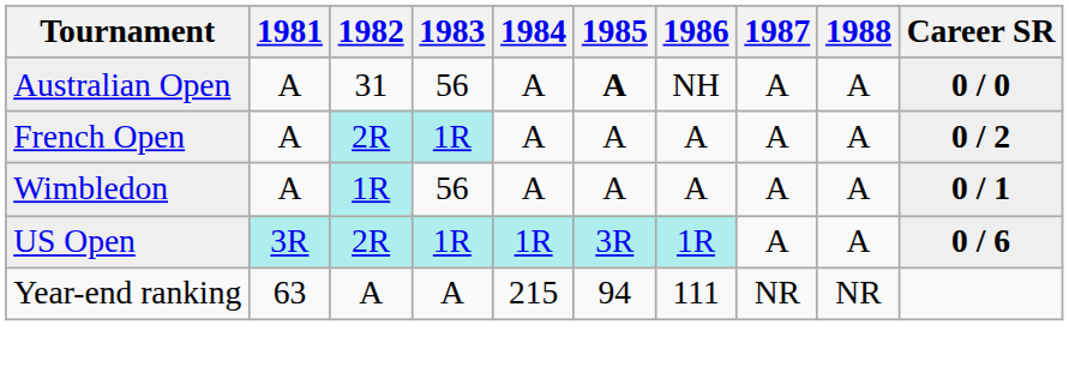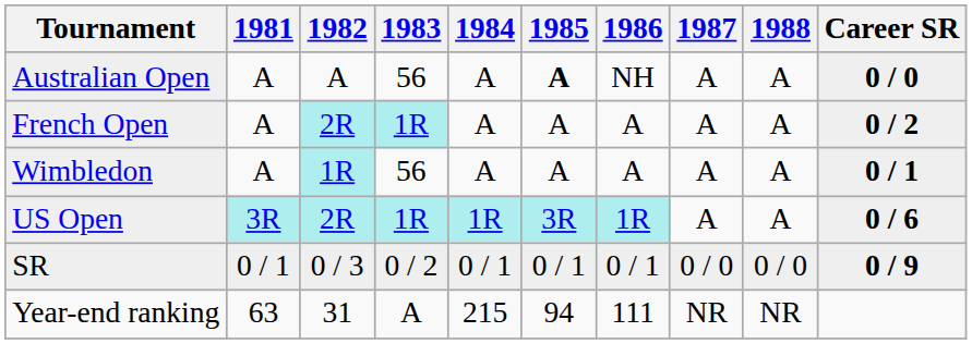 <table class="wikitable">
 <tr>
 <th>Tournament</th>
 <th><a href='#'>1981</a></th>
 <th><a href='#'>1982</a></th>
 <th><a href='#'>1983</a></th>
 <th><a href='#'>1984</a></th>
 <th><a href='#'>1985</a></th>
 <th><a href='#'>1986</a></th>
 <th><a href='#'>1987</a></th>
 <th><a href='#'>1988</a></th>
 <th>Career SR</th>
 </tr>
 <tr>
 <td style="background:#EFEFEF;"><a href='#'>Australian Open</a></td>
 <td align="center">A</td>
-<td align="center">31</td>
+<td align="center">A</td>
 <td align="center">56</td>
 <td align="center">A</td>
 <td align="center"><strong>A</strong></td>
 <td align="center">NH</td>
 <td align="center">A</td>
 <td align="center">A</td>
 <td align="center" style="background:#EFEFEF;"><strong>0 / 0</strong></td>
 </tr>
 <tr>
 <td style="background:#EFEFEF;"><a href='#'>French Open</a></td>
 <td align="center">A</td>
 <td align="center" style="background:#afeeee;"><a href='#'>2R</a></td>
 <td align="center" style="background:#afeeee;"><a href='#'>1R</a></td>
 <td align="center">A</td>
 <td align="center">A</td>
 <td align="center">A</td>
 <td align="center">A</td>
 <td align="center">A</td>
 <td align="center" style="background:#EFEFEF;"><strong>0 / 2</strong></td>
 </tr>
 <tr>
 <td style="background:#EFEFEF;"><a href='#'>Wimbledon</a></td>
 <td align="center">A</td>
 <td align="center" style="background:#afeeee;"><a href='#'>1R</a></td>
 <td align="center">56</td>
 <td align="center">A</td>
 <td align="center">A</td>
 <td align="center">A</td>
 <td align="center">A</td>
 <td align="center">A</td>
 <td align="center" style="background:#EFEFEF;"><strong>0 / 1</strong></td>
 </tr>
 <tr>
 <td style="background:#EFEFEF;"><a href='#'>US Open</a></td>
 <td align="center" style="background:#afeeee;"><a href='#'>3R</a></td>
 <td align="center" style="background:#afeeee;"><a href='#'>2R</a></td>
 <td align="center" style="background:#afeeee;"><a href='#'>1R</a></td>
 <td align="center" style="background:#afeeee;"><a href='#'>1R</a></td>
 <td align="center" style="background:#afeeee;"><a href='#'>3R</a></td>
 <td align="center" style="background:#afeeee;"><a href='#'>1R</a></td>
 <td align="center">A</td>
 <td align="center">A</td>
 <td align="center" style="background:#EFEFEF;"><strong>0 / 6</strong></td>
 </tr>
 <tr>
+<td style="background:#EFEFEF;">SR</td>
+<td align="center" style="background:#EFEFEF;">0 / 1</td>
+<td align="center" style="background:#EFEFEF;">0 / 3</td>
+<td align="center" style="background:#EFEFEF;">0 / 2</td>
+<td align="center" style="background:#EFEFEF;">0 / 1</td>
+<td align="center" style="background:#EFEFEF;">0 / 1</td>
+<td align="center" style="background:#EFEFEF;">0 / 1</td>
+<td align="center" style="background:#EFEFEF;">0 / 0</td>
+<td align="center" style="background:#EFEFEF;">0 / 0</td>
+<td align="center" style="background:#EFEFEF;"><strong>0 / 9</strong></td>
+</tr>
+<tr>
 <td align=left>Year-end ranking</td>
 <td align="center">63</td>
-<td align="center">A</td>
+<td align="center">31</td>
 <td align="center">A</td>
 <td align="center">215</td>
 <td align="center">94</td>
 <td align="center">111</td>
 <td align="center">NR</td>
 <td align="center">NR</td>
 <td></td>
 </tr>
 </table>
